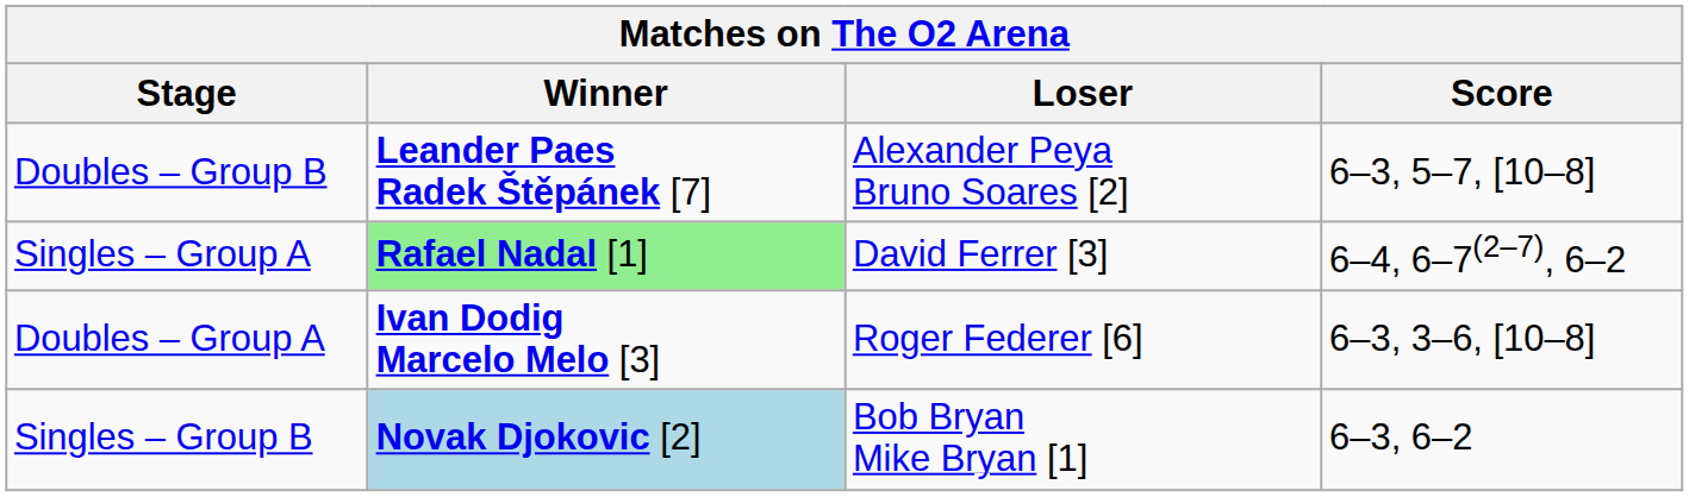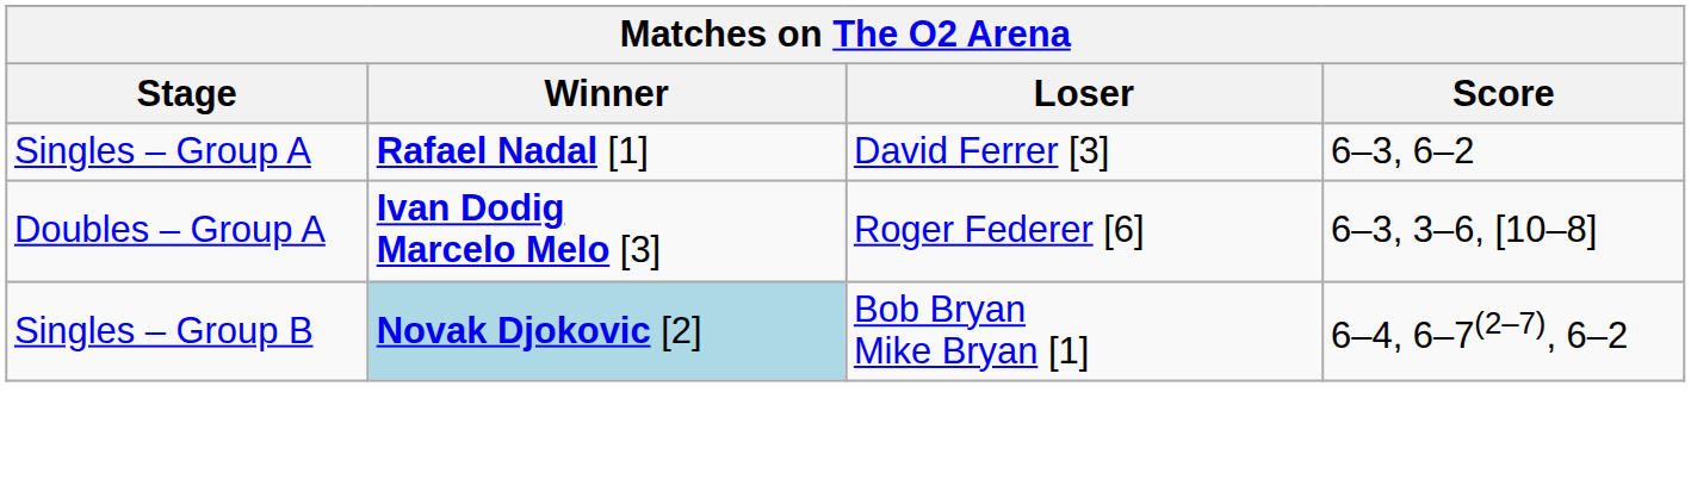 <table class="wikitable collapsible uncollapsed" border=1 style="margin:1em auto;">
 <tr>
 <th colspan=4>Matches on <a href='#'>The O2 Arena</a></th>
 </tr>
 <tr>
 <th width=150>Stage</th>
 <th width=200>Winner</th>
 <th width=200>Loser</th>
 <th width=150>Score</th>
 </tr>
 <tr>
-<td><a href='#'>Doubles – Group B</a></td>
-<td> <strong><a href='#'>Leander Paes</a></strong> <br> <strong><a href='#'>Radek Štěpánek</a></strong> [7]</td>
-<td> <a href='#'>Alexander Peya</a> <br> <a href='#'>Bruno Soares</a> [2]</td>
-<td>6–3, 5–7, [10–8]</td>
-</tr>
-<tr>
 <td><a href='#'>Singles – Group A</a></td>
-<td style="background: lightgreen;"> <strong><a href='#'>Rafael Nadal</a></strong> [1]</td>
+<td> <strong><a href='#'>Rafael Nadal</a></strong> [1]</td>
 <td> <a href='#'>David Ferrer</a> [3]</td>
-<td>6–4, 6–7<sup>(2–7)</sup>, 6–2</td>
+<td>6–3, 6–2</td>
 </tr>
 <tr>
 <td><a href='#'>Doubles – Group A</a></td>
 <td> <strong><a href='#'>Ivan Dodig</a></strong> <br>  <strong><a href='#'>Marcelo Melo</a></strong> [3]</td>
 <td> <a href='#'>Roger Federer</a> [6]</td>
 <td>6–3, 3–6, [10–8]</td>
 </tr>
 <tr>
 <td><a href='#'>Singles – Group B</a></td>
 <td style="background: lightblue;"> <strong><a href='#'>Novak Djokovic</a></strong> [2]</td>
 <td> <a href='#'>Bob Bryan</a> <br> <a href='#'>Mike Bryan</a> [1]</td>
-<td>6–3, 6–2</td>
+<td>6–4, 6–7<sup>(2–7)</sup>, 6–2</td>
 </tr>
 </table>
